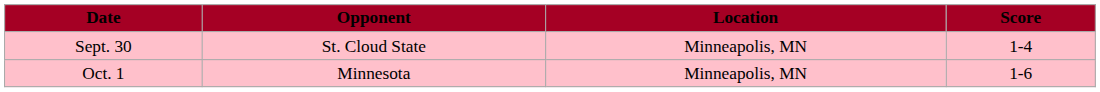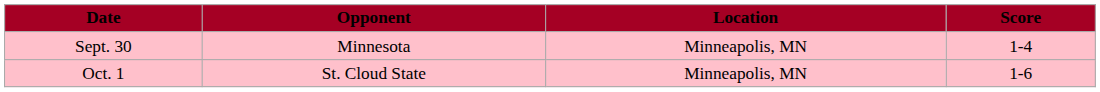 <table class="wikitable" width="80%">
 <tr align="center"  style="background:#A50024;color:black;">
 <td><strong>Date</strong></td>
 <td><strong>Opponent</strong></td>
 <td><strong>Location</strong></td>
 <td><strong>Score</strong></td>
 </tr>
 <tr align="center" bgcolor="pink">
 <td>Sept. 30</td>
-<td>St. Cloud State</td>
+<td>Minnesota</td>
 <td>Minneapolis, MN</td>
 <td>1-4</td>
 </tr>
 <tr align="center" bgcolor="pink">
 <td>Oct. 1</td>
-<td>Minnesota</td>
+<td>St. Cloud State</td>
 <td>Minneapolis, MN</td>
 <td>1-6</td>
 </tr>
 </table>
